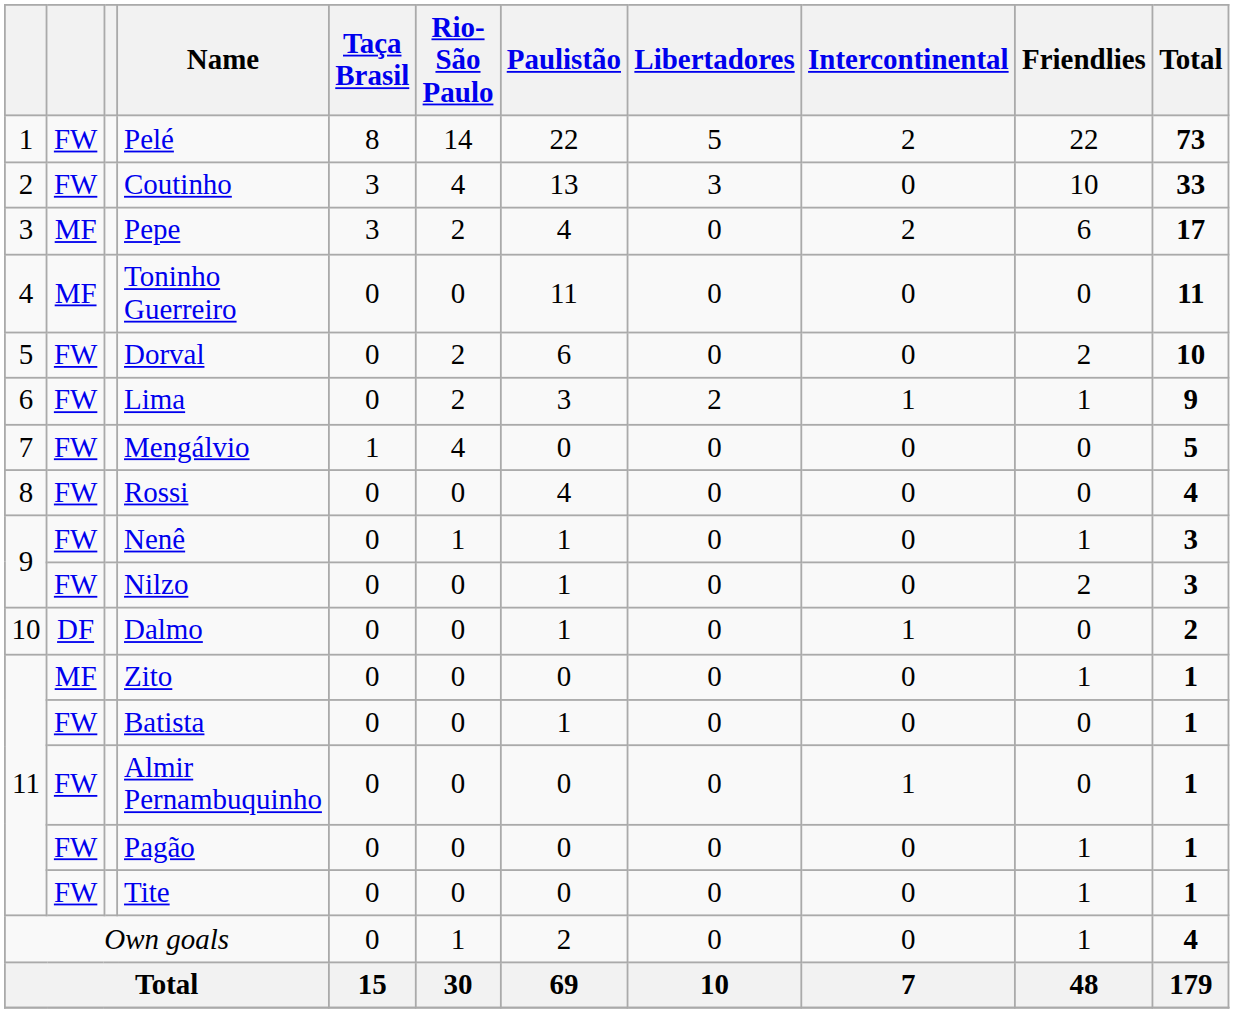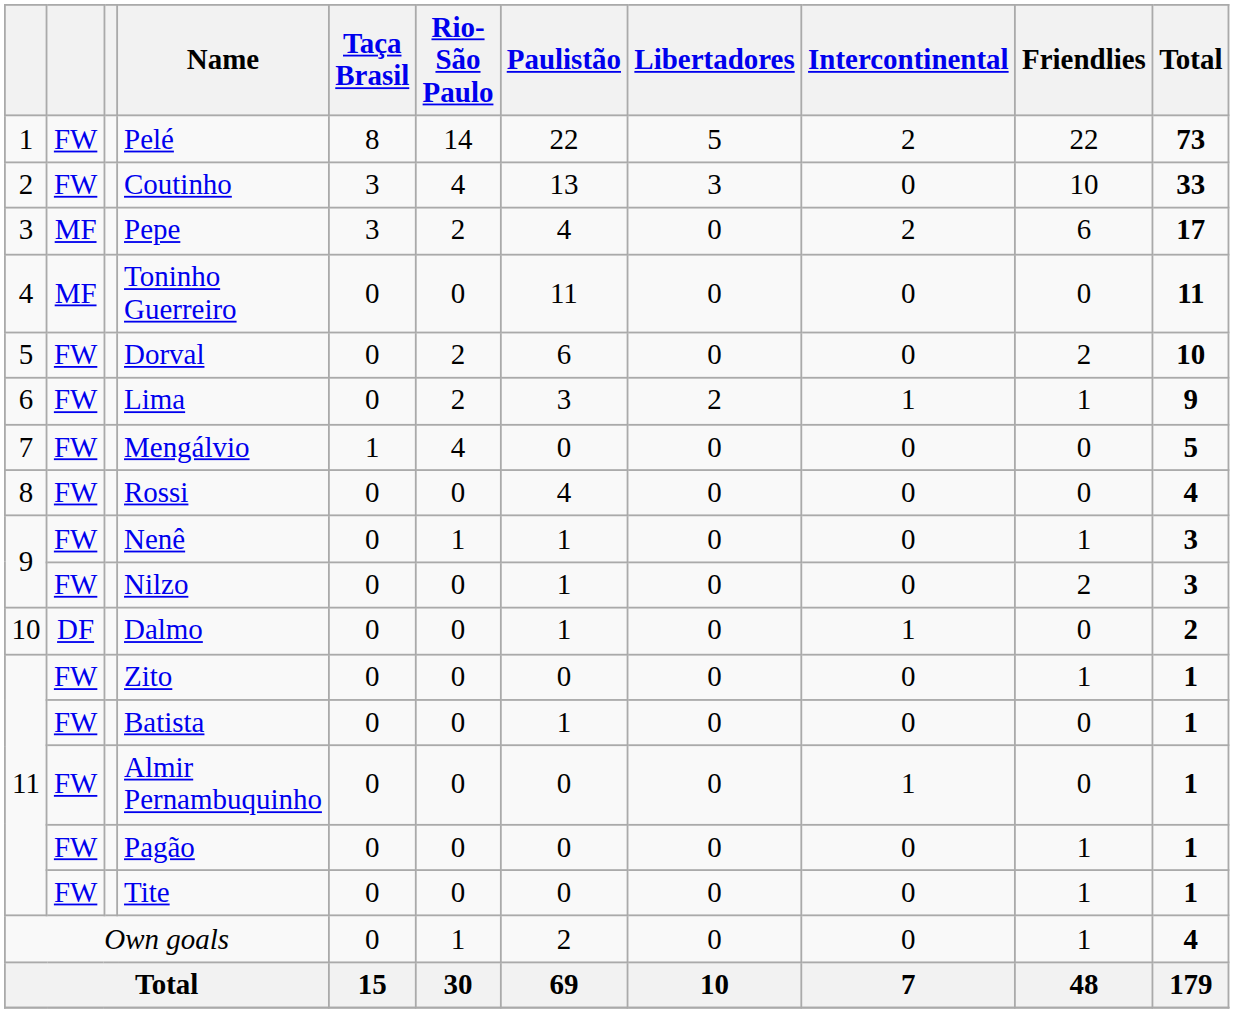 <table class="wikitable sortable" style="text-align:center;">
 <tr>
 <th width="30"></th>
 <th width="50"></th>
 <th width="50"></th>
 <th>Name</th>
 <th><a href='#'>Taça Brasil</a></th>
 <th><a href='#'>Rio-São Paulo</a></th>
 <th><a href='#'>Paulistão</a></th>
 <th><a href='#'>Libertadores</a></th>
 <th><a href='#'>Intercontinental</a></th>
 <th>Friendlies</th>
 <th>Total</th>
 </tr>
 <tr>
 <td>1</td>
 <td><a href='#'>FW</a></td>
 <td></td>
 <td align=left><a href='#'>Pelé</a></td>
 <td>8</td>
 <td>14</td>
 <td>22</td>
 <td>5</td>
 <td>2</td>
 <td>22</td>
 <td><strong>73</strong></td>
 </tr>
 <tr>
 <td>2</td>
 <td><a href='#'>FW</a></td>
 <td></td>
 <td align=left><a href='#'>Coutinho</a></td>
 <td>3</td>
 <td>4</td>
 <td>13</td>
 <td>3</td>
 <td>0</td>
 <td>10</td>
 <td><strong>33</strong></td>
 </tr>
 <tr>
 <td>3</td>
 <td><a href='#'>MF</a></td>
 <td></td>
 <td align=left><a href='#'>Pepe</a></td>
 <td>3</td>
 <td>2</td>
 <td>4</td>
 <td>0</td>
 <td>2</td>
 <td>6</td>
 <td><strong>17</strong></td>
 </tr>
 <tr>
 <td>4</td>
 <td><a href='#'>MF</a></td>
 <td></td>
 <td align=left><a href='#'>Toninho Guerreiro</a></td>
 <td>0</td>
 <td>0</td>
 <td>11</td>
 <td>0</td>
 <td>0</td>
 <td>0</td>
 <td><strong>11</strong></td>
 </tr>
 <tr>
 <td>5</td>
 <td><a href='#'>FW</a></td>
 <td></td>
 <td align=left><a href='#'>Dorval</a></td>
 <td>0</td>
 <td>2</td>
 <td>6</td>
 <td>0</td>
 <td>0</td>
 <td>2</td>
 <td><strong>10</strong></td>
 </tr>
 <tr>
 <td>6</td>
 <td><a href='#'>FW</a></td>
 <td></td>
 <td align=left><a href='#'>Lima</a></td>
 <td>0</td>
 <td>2</td>
 <td>3</td>
 <td>2</td>
 <td>1</td>
 <td>1</td>
 <td><strong>9</strong></td>
 </tr>
 <tr>
 <td>7</td>
 <td><a href='#'>FW</a></td>
 <td></td>
 <td align=left><a href='#'>Mengálvio</a></td>
 <td>1</td>
 <td>4</td>
 <td>0</td>
 <td>0</td>
 <td>0</td>
 <td>0</td>
 <td><strong>5</strong></td>
 </tr>
 <tr>
 <td>8</td>
 <td><a href='#'>FW</a></td>
 <td></td>
 <td align=left><a href='#'>Rossi</a></td>
 <td>0</td>
 <td>0</td>
 <td>4</td>
 <td>0</td>
 <td>0</td>
 <td>0</td>
 <td><strong>4</strong></td>
 </tr>
 <tr>
 <td rowspan=2>9</td>
 <td><a href='#'>FW</a></td>
 <td></td>
 <td align=left><a href='#'>Nenê</a></td>
 <td>0</td>
 <td>1</td>
 <td>1</td>
 <td>0</td>
 <td>0</td>
 <td>1</td>
 <td><strong>3</strong></td>
 </tr>
 <tr>
 <td><a href='#'>FW</a></td>
 <td></td>
 <td align=left><a href='#'>Nilzo</a></td>
 <td>0</td>
 <td>0</td>
 <td>1</td>
 <td>0</td>
 <td>0</td>
 <td>2</td>
 <td><strong>3</strong></td>
 </tr>
 <tr>
 <td>10</td>
 <td><a href='#'>DF</a></td>
 <td></td>
 <td align=left><a href='#'>Dalmo</a></td>
 <td>0</td>
 <td>0</td>
 <td>1</td>
 <td>0</td>
 <td>1</td>
 <td>0</td>
 <td><strong>2</strong></td>
 </tr>
 <tr>
 <td rowspan=5>11</td>
-<td><a href='#'>MF</a></td>
+<td><a href='#'>FW</a></td>
 <td></td>
 <td align=left><a href='#'>Zito</a></td>
 <td>0</td>
 <td>0</td>
 <td>0</td>
 <td>0</td>
 <td>0</td>
 <td>1</td>
 <td><strong>1</strong></td>
 </tr>
 <tr>
 <td><a href='#'>FW</a></td>
 <td></td>
 <td align=left><a href='#'>Batista</a></td>
 <td>0</td>
 <td>0</td>
 <td>1</td>
 <td>0</td>
 <td>0</td>
 <td>0</td>
 <td><strong>1</strong></td>
 </tr>
 <tr>
 <td><a href='#'>FW</a></td>
 <td></td>
 <td align=left><a href='#'>Almir Pernambuquinho</a></td>
 <td>0</td>
 <td>0</td>
 <td>0</td>
 <td>0</td>
 <td>1</td>
 <td>0</td>
 <td><strong>1</strong></td>
 </tr>
 <tr>
 <td><a href='#'>FW</a></td>
 <td></td>
 <td align=left><a href='#'>Pagão</a></td>
 <td>0</td>
 <td>0</td>
 <td>0</td>
 <td>0</td>
 <td>0</td>
 <td>1</td>
 <td><strong>1</strong></td>
 </tr>
 <tr>
 <td><a href='#'>FW</a></td>
 <td></td>
 <td align=left><a href='#'>Tite</a></td>
 <td>0</td>
 <td>0</td>
 <td>0</td>
 <td>0</td>
 <td>0</td>
 <td>1</td>
 <td><strong>1</strong></td>
 </tr>
 <tr>
 <td align=center colspan=4><em>Own goals</em></td>
 <td>0</td>
 <td>1</td>
 <td>2</td>
 <td>0</td>
 <td>0</td>
 <td>1</td>
 <td><strong>4</strong></td>
 </tr>
 <tr>
 <th colspan="4">Total</th>
 <th>15</th>
 <th>30</th>
 <th>69</th>
 <th>10</th>
 <th>7</th>
 <th>48</th>
 <th><strong>179</strong></th>
 </tr>
 <tr>
 </tr>
 </table>
